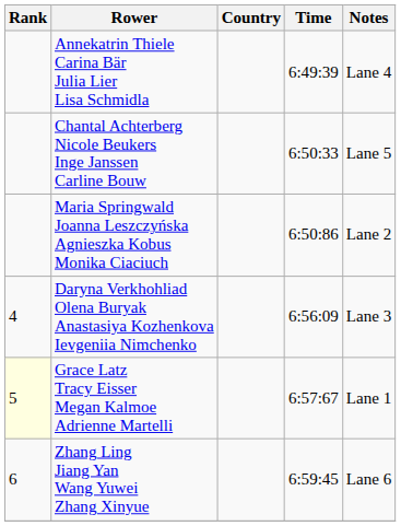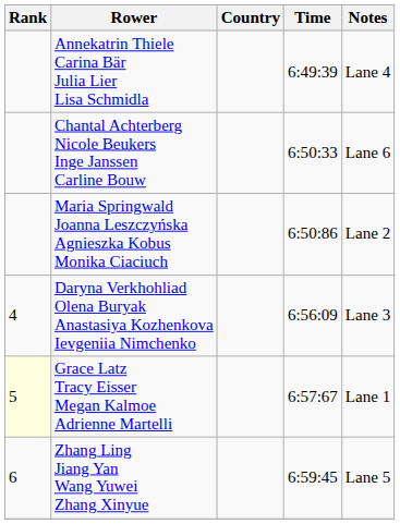 <table class="wikitable">
 <tr>
 <th>Rank</th>
 <th>Rower</th>
 <th>Country</th>
 <th>Time</th>
 <th>Notes</th>
 </tr>
 <tr>
 <td></td>
 <td><a href='#'>Annekatrin Thiele</a><br><a href='#'>Carina Bär</a><br><a href='#'>Julia Lier</a><br><a href='#'>Lisa Schmidla</a></td>
 <td></td>
 <td>6:49:39</td>
 <td>Lane 4</td>
 </tr>
 <tr>
 <td></td>
 <td><a href='#'>Chantal Achterberg</a><br><a href='#'>Nicole Beukers</a><br><a href='#'>Inge Janssen</a><br><a href='#'>Carline Bouw</a></td>
 <td></td>
 <td>6:50:33</td>
-<td>Lane 5</td>
+<td>Lane 6</td>
 </tr>
 <tr>
 <td></td>
 <td><a href='#'>Maria Springwald</a><br><a href='#'>Joanna Leszczyńska</a><br><a href='#'>Agnieszka Kobus</a><br><a href='#'>Monika Ciaciuch</a></td>
 <td></td>
 <td>6:50:86</td>
 <td>Lane 2</td>
 </tr>
 <tr>
 <td>4</td>
 <td><a href='#'>Daryna Verkhohliad</a><br><a href='#'>Olena Buryak</a><br><a href='#'>Anastasiya Kozhenkova</a><br><a href='#'>Ievgeniia Nimchenko</a></td>
 <td></td>
 <td>6:56:09</td>
 <td>Lane 3</td>
 </tr>
 <tr>
 <td style="background: lightyellow;">5</td>
 <td><a href='#'>Grace Latz</a><br><a href='#'>Tracy Eisser</a><br><a href='#'>Megan Kalmoe</a><br><a href='#'>Adrienne Martelli</a></td>
 <td></td>
 <td>6:57:67</td>
 <td>Lane 1</td>
 </tr>
 <tr>
 <td>6</td>
 <td><a href='#'>Zhang Ling</a><br><a href='#'>Jiang Yan</a><br><a href='#'>Wang Yuwei</a><br><a href='#'>Zhang Xinyue</a></td>
 <td></td>
 <td>6:59:45</td>
-<td>Lane 6</td>
+<td>Lane 5</td>
 </tr>
 <tr>
 </tr>
 </table>
